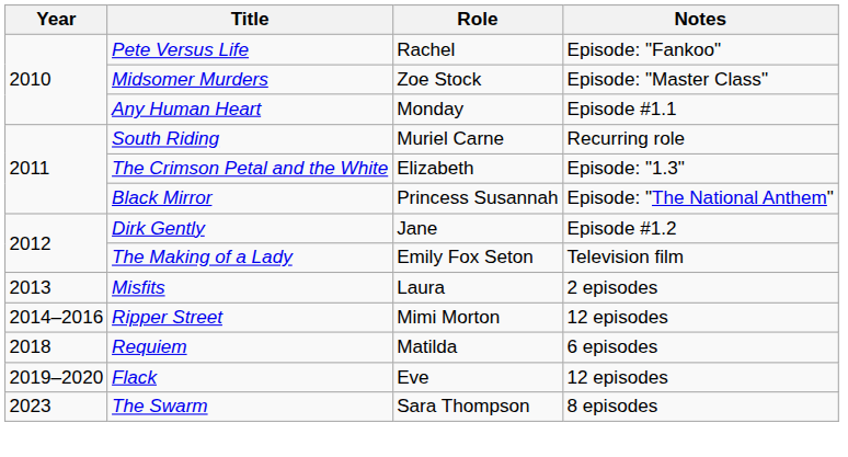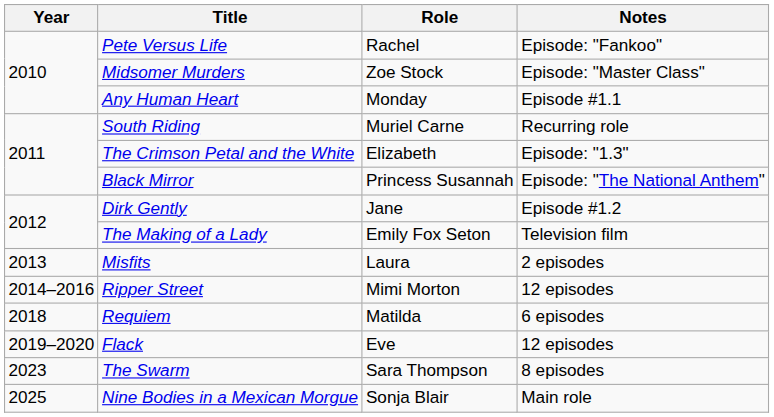 <table class="wikitable sortable">
 <tr>
 <th>Year</th>
 <th>Title</th>
 <th>Role</th>
 <th class="unsortable">Notes</th>
 </tr>
 <tr>
 <td rowspan="3">2010</td>
 <td><em><a href='#'>Pete Versus Life</a></em></td>
 <td>Rachel</td>
 <td>Episode: "Fankoo"</td>
 </tr>
 <tr>
 <td><em><a href='#'>Midsomer Murders</a></em></td>
 <td>Zoe Stock</td>
 <td>Episode: "Master Class"</td>
 </tr>
 <tr>
 <td><em><a href='#'>Any Human Heart</a></em></td>
 <td>Monday</td>
 <td>Episode #1.1</td>
 </tr>
 <tr>
 <td rowspan="3">2011</td>
 <td><em><a href='#'>South Riding</a></em></td>
 <td>Muriel Carne</td>
 <td>Recurring role</td>
 </tr>
 <tr>
 <td><em><a href='#'>The Crimson Petal and the White</a></em></td>
 <td>Elizabeth</td>
 <td>Episode: "1.3"</td>
 </tr>
 <tr>
 <td><em><a href='#'>Black Mirror</a></em></td>
 <td>Princess Susannah</td>
 <td>Episode: "<a href='#'>The National Anthem</a>"</td>
 </tr>
 <tr>
 <td rowspan="2">2012</td>
 <td><em><a href='#'>Dirk Gently</a></em></td>
 <td>Jane</td>
 <td>Episode #1.2</td>
 </tr>
 <tr>
 <td><em><a href='#'>The Making of a Lady</a></em></td>
 <td>Emily Fox Seton</td>
 <td>Television film</td>
 </tr>
 <tr>
 <td>2013</td>
 <td><em><a href='#'>Misfits</a></em></td>
 <td>Laura</td>
 <td>2 episodes</td>
 </tr>
 <tr>
 <td>2014–2016</td>
 <td><em><a href='#'>Ripper Street</a></em></td>
 <td>Mimi Morton</td>
 <td>12 episodes</td>
 </tr>
 <tr>
 <td>2018</td>
 <td><em><a href='#'>Requiem</a></em></td>
 <td>Matilda</td>
 <td>6 episodes</td>
 </tr>
 <tr>
 <td>2019–2020</td>
 <td><em><a href='#'>Flack</a></em></td>
 <td>Eve</td>
 <td>12 episodes</td>
 </tr>
 <tr>
 <td>2023</td>
 <td><em><a href='#'>The Swarm</a></em></td>
 <td>Sara Thompson</td>
 <td>8 episodes</td>
 </tr>
+<tr>
+<td>2025</td>
+<td><em><a href='#'>Nine Bodies in a Mexican Morgue</a></em></td>
+<td>Sonja Blair</td>
+<td>Main role</td>
+</tr>
 </table>
